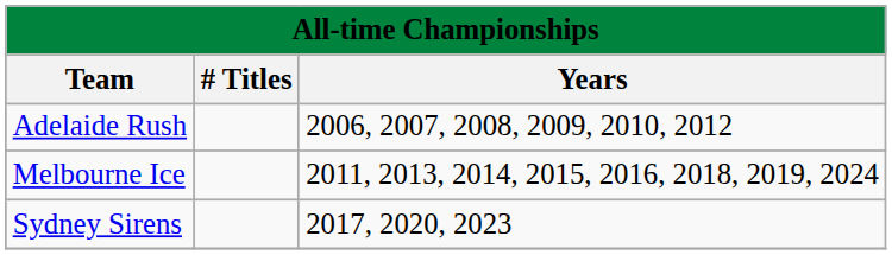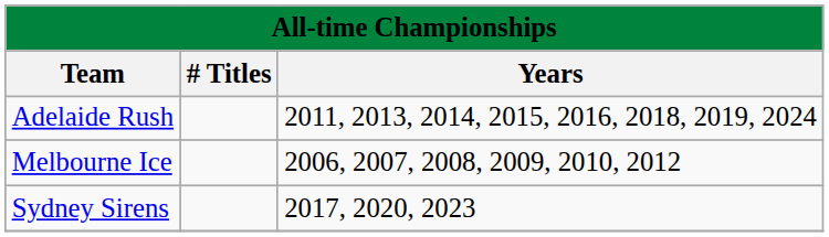 <table class="wikitable sortable" style="font-size:90%">
 <tr>
 <th style="background:#00843d;" colspan="7"><span>All-time Championships</span></th>
 </tr>
 <tr>
 <th>Team</th>
 <th># Titles</th>
 <th>Years</th>
 </tr>
 <tr>
 <td><a href='#'>Adelaide Rush</a></td>
 <td></td>
-<td>2006, 2007, 2008, 2009, 2010, 2012</td>
+<td>2011, 2013, 2014, 2015, 2016, 2018, 2019, 2024</td>
 </tr>
 <tr>
 <td><a href='#'>Melbourne Ice</a></td>
 <td></td>
-<td>2011, 2013, 2014, 2015, 2016, 2018, 2019, 2024</td>
+<td>2006, 2007, 2008, 2009, 2010, 2012</td>
 </tr>
 <tr>
 <td><a href='#'>Sydney Sirens</a></td>
 <td></td>
 <td>2017, 2020, 2023</td>
 </tr>
 <tr>
 </tr>
 </table>
